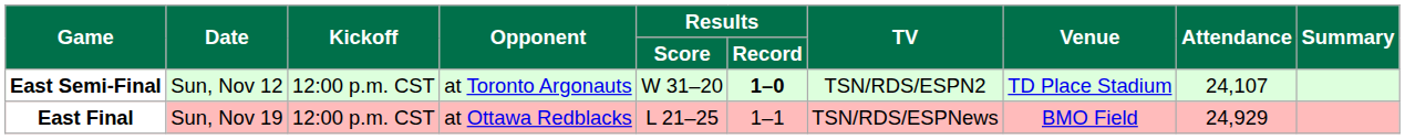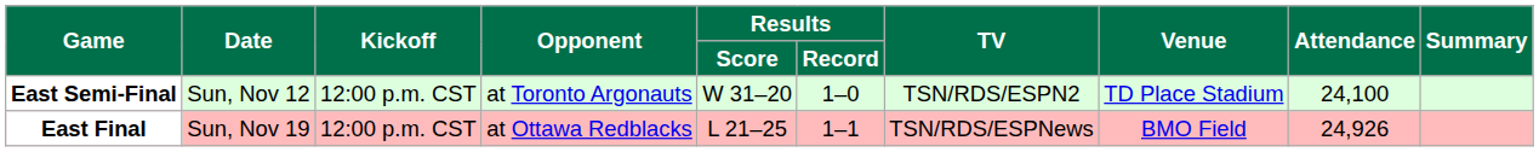 <table class="wikitable" style="font-size: 95%;">
 <tr>
 <th style="background:#00704A;color:White;" rowspan=2>Game</th>
 <th style="background:#00704A;color:White;" rowspan=2>Date</th>
 <th style="background:#00704A;color:White;" rowspan=2>Kickoff</th>
 <th style="background:#00704A;color:White;" rowspan=2>Opponent</th>
 <th style="background:#00704A;color:White;" colspan=2>Results</th>
 <th style="background:#00704A;color:White;" rowspan=2>TV</th>
 <th style="background:#00704A;color:White;" rowspan=2>Venue</th>
 <th style="background:#00704A;color:White;" rowspan=2>Attendance</th>
 <th style="background:#00704A;color:White;" rowspan=2>Summary</th>
 </tr>
 <tr>
 <th style="background:#00704A;color:White;">Score</th>
 <th style="background:#00704A;color:White;">Record</th>
 </tr>
 <tr align="center" bgcolor="#ddffdd">
 <th style="text-align:center; background:white;"><span><strong>East Semi-Final</strong></span></th>
 <td align="center">Sun, Nov 12</td>
 <td align="center">12:00 p.m. CST</td>
 <td align="center">at <a href='#'>Toronto Argonauts</a></td>
 <td align="center">W 31–20</td>
-<td align="center"><strong>1–0</strong></td>
+<td align="center">1–0</td>
 <td align="center">TSN/RDS/ESPN2</td>
 <td align="center"><a href='#'>TD Place Stadium</a></td>
-<td align="center">24,107</td>
+<td align="center">24,100</td>
 <td align="center"></td>
 </tr>
 <tr align="center" bgcolor="#ffbbbb">
 <th style="text-align:center; background:white;"><span><strong>East Final</strong></span></th>
 <td align="center">Sun, Nov 19</td>
 <td align="center">12:00 p.m. CST</td>
 <td align="center">at <a href='#'>Ottawa Redblacks</a></td>
 <td align="center">L 21–25</td>
 <td align="center">1–1</td>
 <td align="center">TSN/RDS/ESPNews</td>
 <td align="center"><a href='#'>BMO Field</a></td>
-<td align="center">24,929</td>
+<td align="center">24,926</td>
 <td align="center"></td>
 </tr>
 </table>
